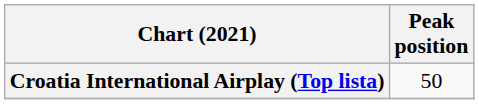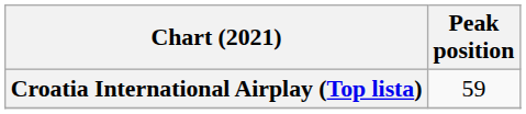 <table class="wikitable sortable plainrowheaders" style="text-align:center;">
 <tr>
 <th>Chart (2021)</th>
 <th>Peak<br>position</th>
 </tr>
 <tr>
 <th scope="row">Croatia International Airplay (<a href='#'>Top lista</a>)</th>
-<td>50</td>
+<td>59</td>
 </tr>
 <tr>
 </tr>
 <tr>
 </tr>
 <tr>
 </tr>
 </table>
